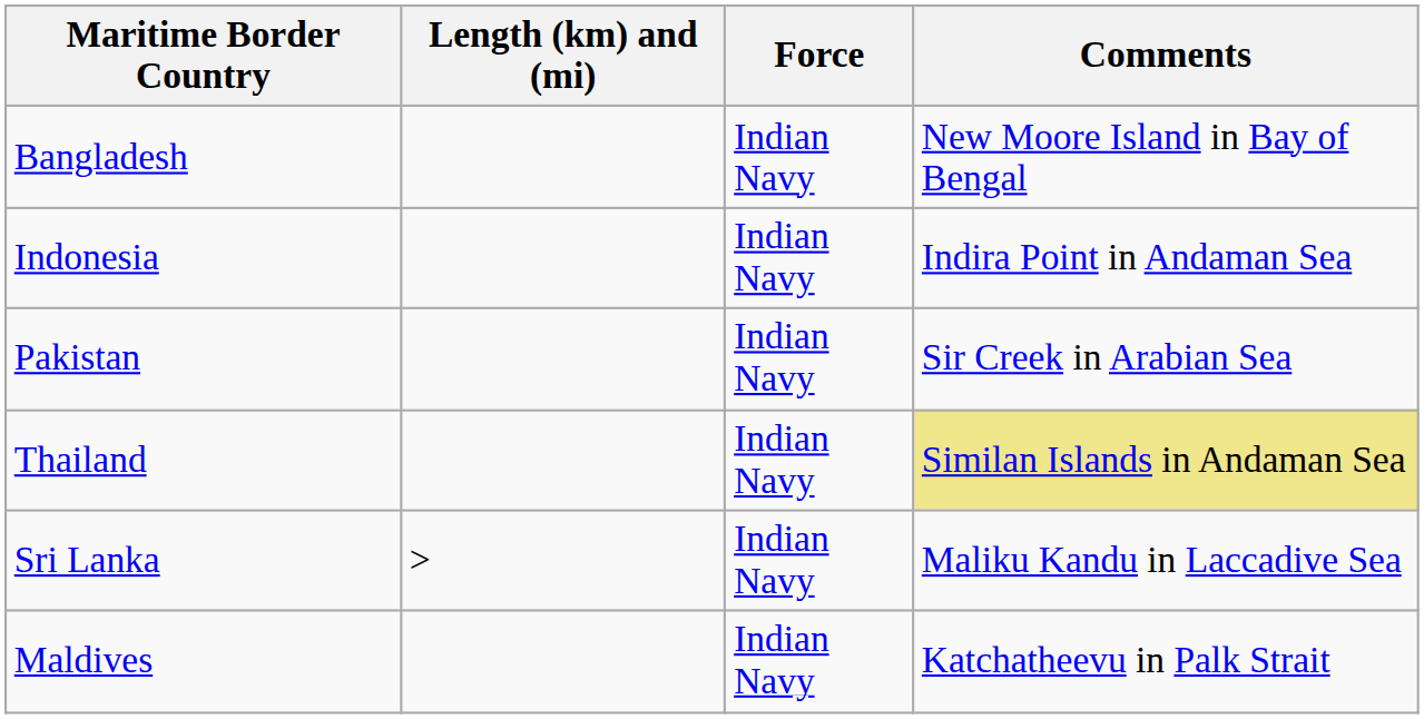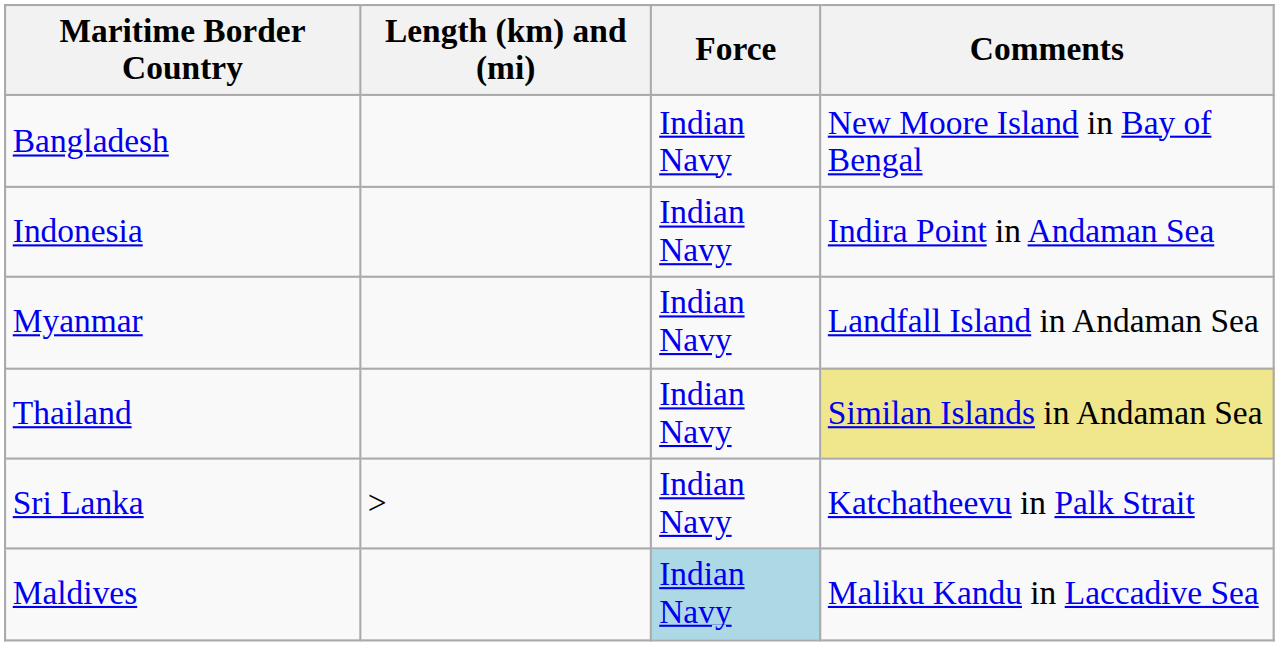 <table class="wikitable sortable">
 <tr>
 <th>Maritime Border Country</th>
 <th data-sort-type="number">Length (km) and (mi)</th>
 <th>Force</th>
 <th>Comments</th>
 </tr>
 <tr>
 <td> <a href='#'>Bangladesh</a></td>
 <td></td>
 <td><a href='#'>Indian Navy</a></td>
 <td><a href='#'>New Moore Island</a> in <a href='#'>Bay of Bengal</a></td>
 </tr>
 <tr>
 <td> <a href='#'>Indonesia</a></td>
 <td></td>
 <td><a href='#'>Indian Navy</a></td>
 <td><a href='#'>Indira Point</a> in <a href='#'>Andaman Sea</a></td>
 </tr>
 <tr>
-<td> <a href='#'>Pakistan</a></td>
+<td> <a href='#'>Myanmar</a></td>
 <td></td>
 <td><a href='#'>Indian Navy</a></td>
-<td><a href='#'>Sir Creek</a> in <a href='#'>Arabian Sea</a></td>
+<td><a href='#'>Landfall Island</a> in Andaman Sea</td>
 </tr>
 <tr>
 <td> <a href='#'>Thailand</a></td>
 <td></td>
 <td><a href='#'>Indian Navy</a></td>
 <td style="background: khaki;"><a href='#'>Similan Islands</a> in Andaman Sea</td>
 </tr>
 <tr>
 <td> <a href='#'>Sri Lanka</a></td>
 <td>></td>
 <td><a href='#'>Indian Navy</a></td>
-<td><a href='#'>Maliku Kandu</a> in <a href='#'>Laccadive Sea</a></td>
+<td><a href='#'>Katchatheevu</a> in <a href='#'>Palk Strait</a></td>
 </tr>
 <tr>
 <td> <a href='#'>Maldives</a></td>
 <td></td>
-<td><a href='#'>Indian Navy</a></td>
-<td><a href='#'>Katchatheevu</a> in <a href='#'>Palk Strait</a></td>
+<td style="background: lightblue;"><a href='#'>Indian Navy</a></td>
+<td><a href='#'>Maliku Kandu</a> in <a href='#'>Laccadive Sea</a></td>
 </tr>
 </table>
